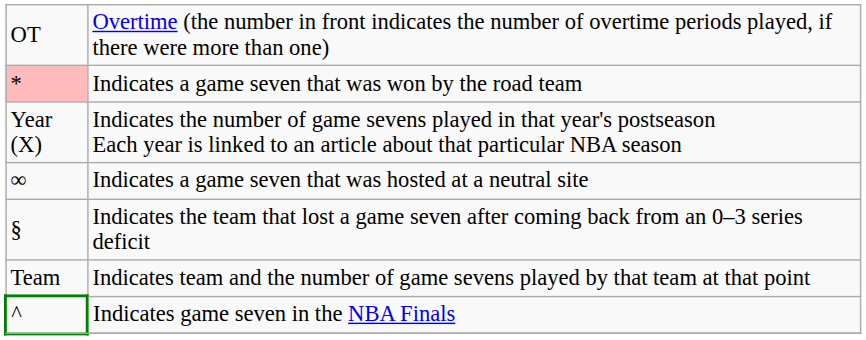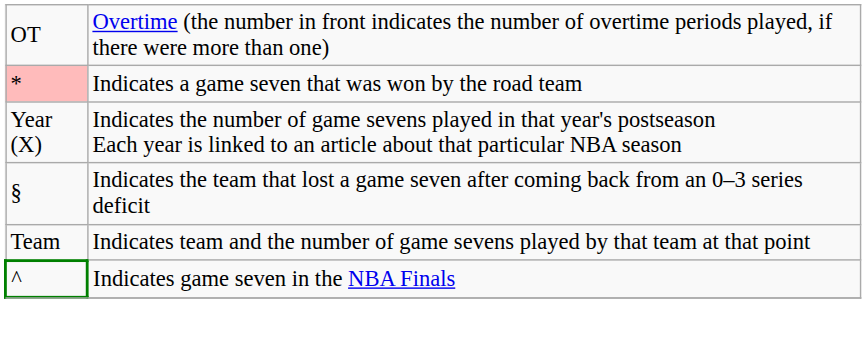 <table class="wikitable">
 <tr>
 <td>OT</td>
 <td><a href='#'>Overtime</a> (the number in front indicates the number of overtime periods played, if there were more than one)</td>
 </tr>
 <tr>
 <td style="background-color:#ffbbbb">*</td>
 <td>Indicates a game seven that was won by the road team</td>
 </tr>
 <tr>
 <td>Year (X)</td>
 <td>Indicates the number of game sevens played in that year's postseason<br>Each year is linked to an article about that particular NBA season</td>
-</tr>
-<tr>
-<td>∞</td>
-<td>Indicates a game seven that was hosted at a neutral site</td>
 </tr>
 <tr>
 <td>§</td>
 <td>Indicates the team that lost a game seven after coming back from an 0–3 series deficit</td>
 </tr>
 <tr>
 <td>Team </td>
 <td>Indicates team and the number of game sevens played by that team at that point</td>
 </tr>
 <tr>
 <td style="border-bottom:2px solid green; border-top:2px solid green; border-left:2px solid green; border-right:2px solid green">^</td>
 <td>Indicates game seven in the <a href='#'>NBA Finals</a></td>
 </tr>
 <tr>
 </tr>
 </table>
